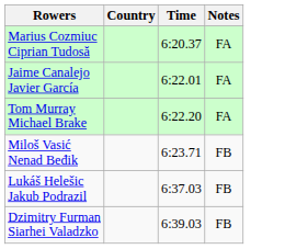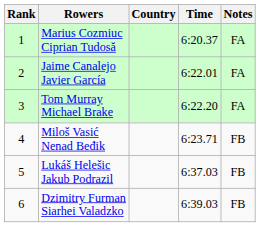 <table class="wikitable" style="text-align:center">
 <tr>
+<th>Rank</th>
 <th>Rowers</th>
 <th>Country</th>
 <th>Time</th>
 <th>Notes</th>
 </tr>
 <tr bgcolor=ccffcc>
+<td>1</td>
 <td align="left"><a href='#'>Marius Cozmiuc</a><br><a href='#'>Ciprian Tudosă</a></td>
 <td align="left"></td>
 <td>6:20.37</td>
 <td>FA</td>
 </tr>
 <tr bgcolor=ccffcc>
+<td>2</td>
 <td align="left"><a href='#'>Jaime Canalejo</a><br><a href='#'>Javier García</a></td>
 <td align="left"></td>
 <td>6:22.01</td>
 <td>FA</td>
 </tr>
 <tr bgcolor=ccffcc>
+<td>3</td>
 <td align="left"><a href='#'>Tom Murray</a><br><a href='#'>Michael Brake</a></td>
 <td align="left"></td>
 <td>6:22.20</td>
 <td>FA</td>
 </tr>
 <tr>
+<td>4</td>
 <td align="left"><a href='#'>Miloš Vasić</a><br><a href='#'>Nenad Beđik</a></td>
 <td align="left"></td>
 <td>6:23.71</td>
 <td>FB</td>
 </tr>
 <tr>
+<td>5</td>
 <td align="left"><a href='#'>Lukáš Helešic</a><br><a href='#'>Jakub Podrazil</a></td>
 <td align="left"></td>
 <td>6:37.03</td>
 <td>FB</td>
 </tr>
 <tr>
+<td>6</td>
 <td align="left"><a href='#'>Dzimitry Furman</a><br><a href='#'>Siarhei Valadzko</a></td>
 <td align="left"></td>
 <td>6:39.03</td>
 <td>FB</td>
 </tr>
 </table>
